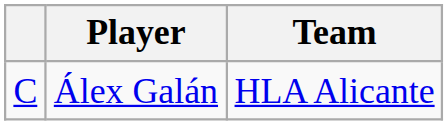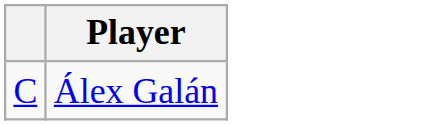 <table class="wikitable">
 <tr>
 <th style="text-align:center;"></th>
 <th style="text-align:center;">Player</th>
-<th style="text-align:center;">Team</th>
 </tr>
 <tr>
 <td style="text-align:center;"><a href='#'>C</a></td>
 <td> <a href='#'>Álex Galán</a></td>
-<td><a href='#'>HLA Alicante</a></td>
 </tr>
 </table>
